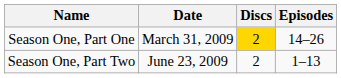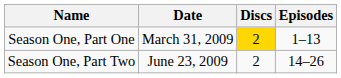 <table class="wikitable" style="text-align:center;">
 <tr>
 <th>Name</th>
 <th>Date</th>
 <th>Discs</th>
 <th>Episodes</th>
 </tr>
 <tr>
 <td>Season One, Part One</td>
 <td>March 31, 2009</td>
 <td style="background: gold;">2</td>
-<td>14–26</td>
+<td>1–13</td>
 </tr>
 <tr>
 <td>Season One, Part Two</td>
 <td>June 23, 2009</td>
 <td>2</td>
-<td>1–13</td>
+<td>14–26</td>
 </tr>
 </table>
